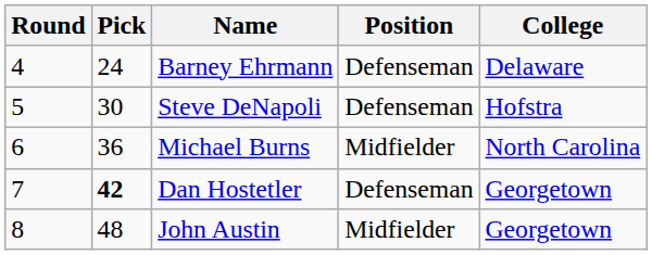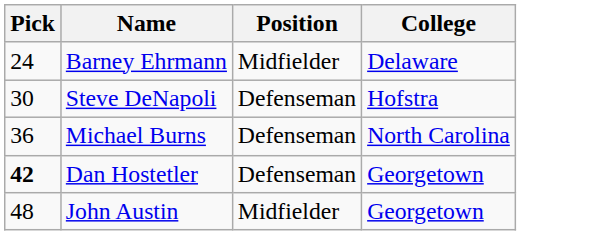 <table class="wikitable">
 <tr>
-<th>Round</th>
 <th>Pick</th>
 <th>Name</th>
 <th>Position</th>
 <th>College</th>
 </tr>
 <tr>
-<td>4</td>
 <td>24</td>
 <td><a href='#'>Barney Ehrmann</a></td>
-<td>Defenseman</td>
+<td>Midfielder</td>
 <td><a href='#'>Delaware</a></td>
 </tr>
 <tr>
-<td>5</td>
 <td>30</td>
 <td><a href='#'>Steve DeNapoli</a></td>
 <td>Defenseman</td>
 <td><a href='#'>Hofstra</a></td>
 </tr>
 <tr>
-<td>6</td>
 <td>36</td>
 <td><a href='#'>Michael Burns</a></td>
-<td>Midfielder</td>
+<td>Defenseman</td>
 <td><a href='#'>North Carolina</a></td>
 </tr>
 <tr>
-<td>7</td>
 <td><strong>42</strong></td>
 <td><a href='#'>Dan Hostetler</a></td>
 <td>Defenseman</td>
 <td><a href='#'>Georgetown</a></td>
 </tr>
 <tr>
-<td>8</td>
 <td>48</td>
 <td><a href='#'>John Austin</a></td>
 <td>Midfielder</td>
 <td><a href='#'>Georgetown</a></td>
 </tr>
 </table>
